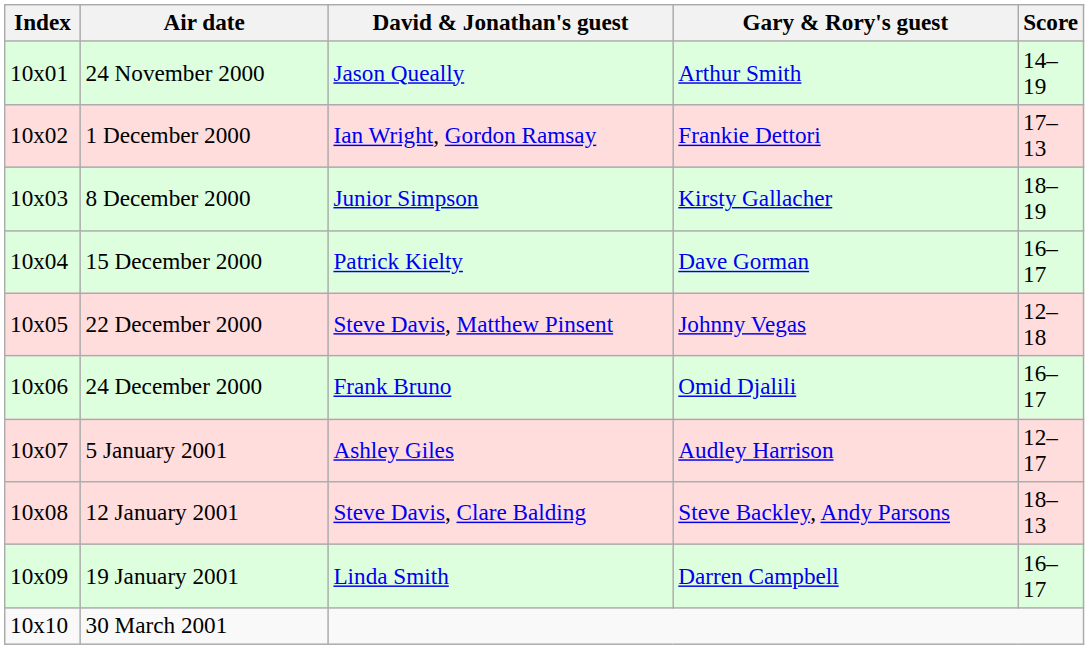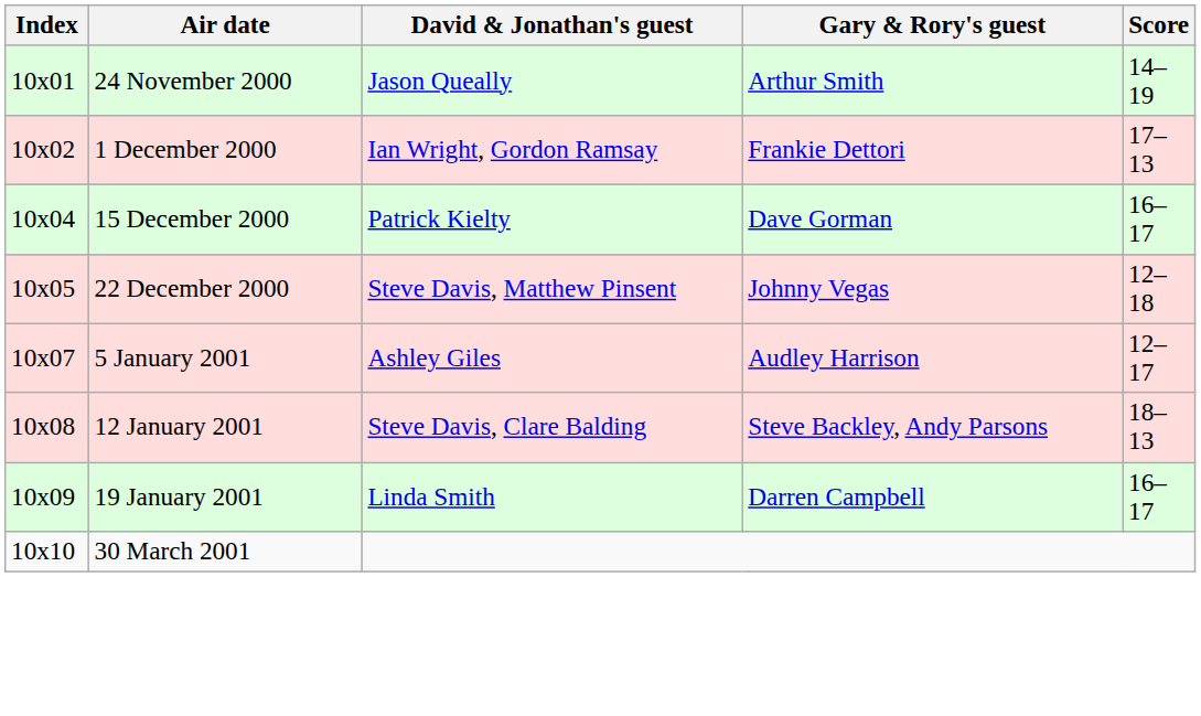 <table class="wikitable" style="width:745px;">
 <tr>
 <th style="width:7%;">Index</th>
 <th style="width:23%;">Air date</th>
 <th style="width:32%;">David & Jonathan's guest</th>
 <th style="width:32%;">Gary & Rory's guest</th>
 <th style="width:7%;">Score</th>
 </tr>
 <tr style="background:#dfd;">
 <td>10x01</td>
 <td>24 November 2000</td>
 <td><a href='#'>Jason Queally</a></td>
 <td><a href='#'>Arthur Smith</a></td>
 <td>14–19</td>
 </tr>
 <tr style="background:#fdd;">
 <td>10x02</td>
 <td>1 December 2000</td>
 <td><a href='#'>Ian Wright</a>, <a href='#'>Gordon Ramsay</a></td>
 <td><a href='#'>Frankie Dettori</a></td>
 <td>17–13</td>
 </tr>
 <tr style="background:#dfd;">
-<td>10x03</td>
-<td>8 December 2000</td>
-<td><a href='#'>Junior Simpson</a></td>
-<td><a href='#'>Kirsty Gallacher</a></td>
-<td>18–19</td>
-</tr>
-<tr style="background:#dfd;">
 <td>10x04</td>
 <td>15 December 2000</td>
 <td><a href='#'>Patrick Kielty</a></td>
 <td><a href='#'>Dave Gorman</a></td>
 <td>16–17</td>
 </tr>
 <tr style="background:#fdd;">
 <td>10x05</td>
 <td>22 December 2000</td>
 <td><a href='#'>Steve Davis</a>, <a href='#'>Matthew Pinsent</a></td>
 <td><a href='#'>Johnny Vegas</a></td>
 <td>12–18</td>
-</tr>
-<tr style="background:#dfd;">
-<td>10x06</td>
-<td>24 December 2000</td>
-<td><a href='#'>Frank Bruno</a></td>
-<td><a href='#'>Omid Djalili</a></td>
-<td>16–17</td>
 </tr>
 <tr style="background:#fdd;">
 <td>10x07</td>
 <td>5 January 2001</td>
 <td><a href='#'>Ashley Giles</a></td>
 <td><a href='#'>Audley Harrison</a></td>
 <td>12–17</td>
 </tr>
 <tr style="background:#fdd;">
 <td>10x08</td>
 <td>12 January 2001</td>
 <td><a href='#'>Steve Davis</a>, <a href='#'>Clare Balding</a></td>
 <td><a href='#'>Steve Backley</a>, <a href='#'>Andy Parsons</a></td>
 <td>18–13</td>
 </tr>
 <tr style="background:#dfd;">
 <td>10x09</td>
 <td>19 January 2001</td>
 <td><a href='#'>Linda Smith</a></td>
 <td><a href='#'>Darren Campbell</a></td>
 <td>16–17</td>
 </tr>
 <tr>
 <td>10x10</td>
 <td>30 March 2001</td>
 <td colspan="3"></td>
 </tr>
 </table>
